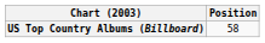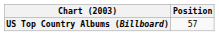 <table class="wikitable plainrowheaders" style="text-align:center">
 <tr>
 <th scope="col">Chart (2003)</th>
 <th scope="col">Position</th>
 </tr>
 <tr>
 <th scope="row">US Top Country Albums (<em>Billboard</em>)</th>
-<td>58</td>
+<td>57</td>
 </tr>
 </table>
